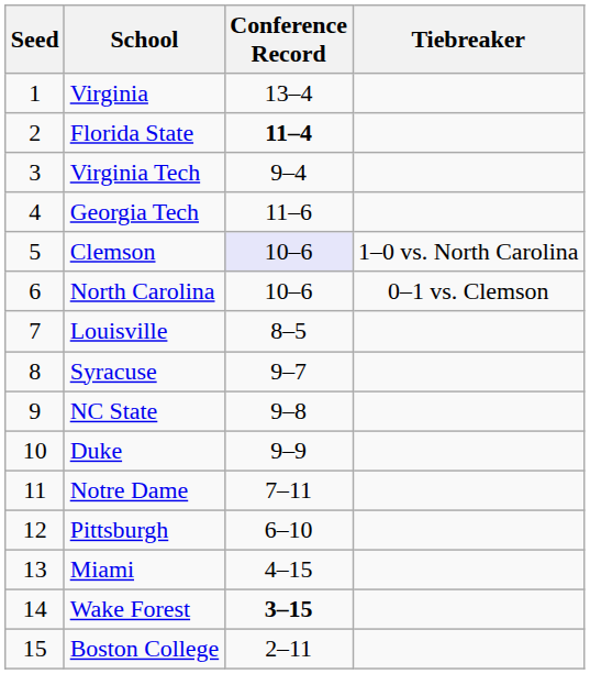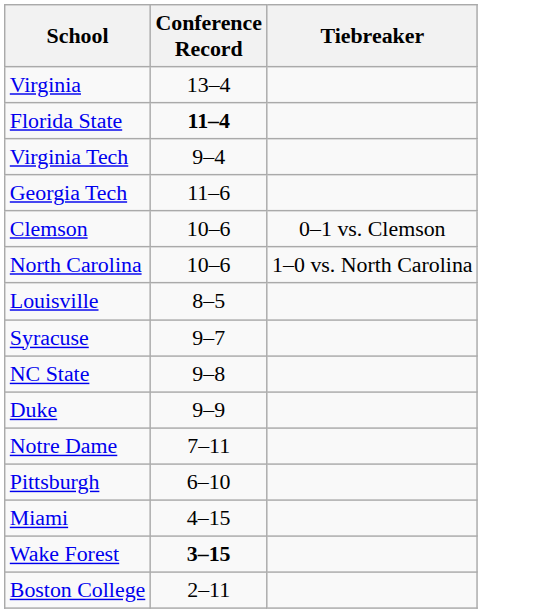 <table class="wikitable" style="white-space:nowrap; font-size:95%; text-align:center">
 <tr>
-<th>Seed</th>
 <th>School</th>
 <th>Conference<br>Record</th>
 <th>Tiebreaker</th>
 </tr>
 <tr>
-<td>1</td>
 <td align=left><a href='#'>Virginia</a></td>
 <td>13–4</td>
 <td></td>
 </tr>
 <tr>
-<td>2</td>
 <td align=left><a href='#'>Florida State</a></td>
 <td><strong>11–4</strong></td>
 <td></td>
 </tr>
 <tr>
-<td>3</td>
 <td align=left><a href='#'>Virginia Tech</a></td>
 <td>9–4</td>
 <td></td>
 </tr>
 <tr>
-<td>4</td>
 <td align=left><a href='#'>Georgia Tech</a></td>
 <td>11–6</td>
 <td></td>
 </tr>
 <tr>
-<td>5</td>
 <td align=left><a href='#'>Clemson</a></td>
-<td style="background: lavender;">10–6</td>
-<td>1–0 vs. North Carolina</td>
-</tr>
-<tr>
-<td>6</td>
-<td align=left><a href='#'>North Carolina</a></td>
 <td>10–6</td>
 <td>0–1 vs. Clemson</td>
 </tr>
 <tr>
-<td>7</td>
+<td align=left><a href='#'>North Carolina</a></td>
+<td>10–6</td>
+<td>1–0 vs. North Carolina</td>
+</tr>
+<tr>
 <td align=left><a href='#'>Louisville</a></td>
 <td>8–5</td>
 <td></td>
 </tr>
 <tr>
-<td>8</td>
 <td align=left><a href='#'>Syracuse</a></td>
 <td>9–7</td>
 <td></td>
 </tr>
 <tr>
-<td>9</td>
 <td align=left><a href='#'>NC State</a></td>
 <td>9–8</td>
 <td></td>
 </tr>
 <tr>
-<td>10</td>
 <td align=left><a href='#'>Duke</a></td>
 <td>9–9</td>
 <td></td>
 </tr>
 <tr>
-<td>11</td>
 <td align=left><a href='#'>Notre Dame</a></td>
 <td>7–11</td>
 <td></td>
 </tr>
 <tr>
-<td>12</td>
 <td align=left><a href='#'>Pittsburgh</a></td>
 <td>6–10</td>
 <td></td>
 </tr>
 <tr>
-<td>13</td>
 <td align=left><a href='#'>Miami</a></td>
 <td>4–15</td>
 <td></td>
 </tr>
 <tr>
-<td>14</td>
 <td align=left><a href='#'>Wake Forest</a></td>
 <td><strong>3–15</strong></td>
 <td></td>
 </tr>
 <tr>
-<td>15</td>
 <td align=left><a href='#'>Boston College</a></td>
 <td>2–11</td>
 <td></td>
 </tr>
 </table>
